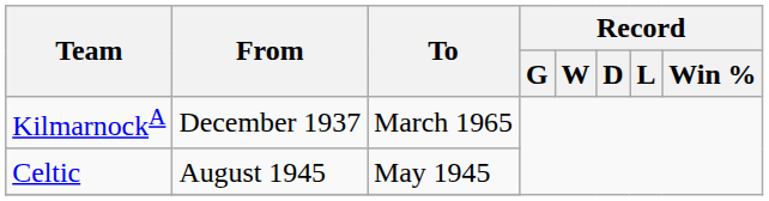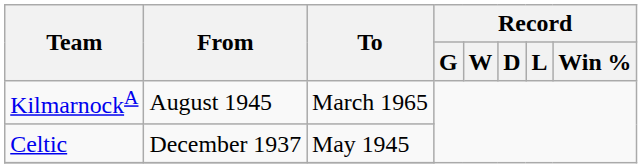 <table class="wikitable" border="1">
 <tr>
 <th rowspan="2">Team</th>
 <th rowspan="2">From</th>
 <th rowspan="2">To</th>
 <th colspan="5">Record</th>
 </tr>
 <tr>
 <th>G</th>
 <th>W</th>
 <th>D</th>
 <th>L</th>
 <th>Win %</th>
 </tr>
 <tr>
 <td align="left"><a href='#'>Kilmarnock</a><sup><a href='#'>A</a></sup></td>
-<td align="left">December 1937</td>
+<td align=left>August 1945</td>
 <td align=left>March 1965<br></td>
 </tr>
 <tr>
 <td align=left><a href='#'>Celtic</a></td>
-<td align=left>August 1945</td>
+<td align="left">December 1937</td>
 <td align="left">May 1945<br></td>
 </tr>
 <tr>
 </tr>
 </table>
